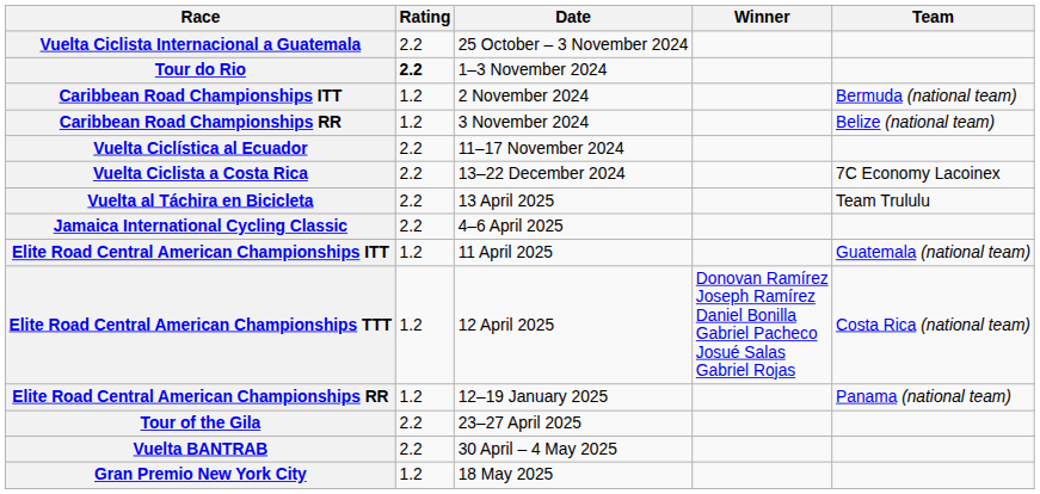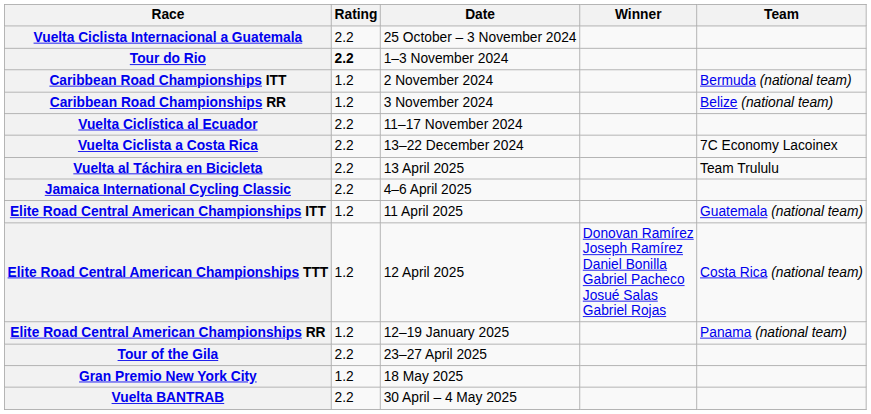 <table class="wikitable plainrowheaders">
 <tr>
 <th scope="col">Race</th>
 <th scope="col">Rating</th>
 <th scope="col">Date</th>
 <th scope="col">Winner</th>
 <th scope="col">Team</th>
 </tr>
 <tr>
 <th scope="row"> <a href='#'>Vuelta Ciclista Internacional a Guatemala</a></th>
 <td>2.2</td>
 <td>25 October – 3 November 2024</td>
 <td></td>
 <td></td>
 </tr>
 <tr>
 <th scope="row"> <a href='#'>Tour do Rio</a></th>
 <td><strong>2.2</strong></td>
 <td>1–3 November 2024</td>
 <td></td>
 <td></td>
 </tr>
 <tr>
 <th scope="row"> <a href='#'>Caribbean Road Championships</a> ITT</th>
 <td>1.2</td>
 <td>2 November 2024</td>
 <td></td>
 <td><a href='#'>Bermuda</a> <em>(national team)</em></td>
 </tr>
 <tr>
 <th scope="row"> <a href='#'>Caribbean Road Championships</a> RR</th>
 <td>1.2</td>
 <td>3 November 2024</td>
 <td></td>
 <td><a href='#'>Belize</a> <em>(national team)</em></td>
 </tr>
 <tr>
 <th scope="row"> <a href='#'>Vuelta Ciclística al Ecuador</a></th>
 <td>2.2</td>
 <td>11–17 November 2024</td>
 <td></td>
 <td></td>
 </tr>
 <tr>
 <th scope="row"> <a href='#'>Vuelta Ciclista a Costa Rica</a></th>
 <td>2.2</td>
 <td>13–22 December 2024</td>
 <td></td>
 <td>7C Economy Lacoinex</td>
 </tr>
 <tr>
 <th scope="row"> <a href='#'>Vuelta al Táchira en Bicicleta</a></th>
 <td>2.2</td>
 <td>13 April 2025</td>
 <td></td>
 <td>Team Trululu</td>
 </tr>
 <tr>
 <th scope="row"> <a href='#'>Jamaica International Cycling Classic</a></th>
 <td>2.2</td>
 <td>4–6 April 2025</td>
 <td></td>
 <td></td>
 </tr>
 <tr>
 <th scope="row"> <a href='#'>Elite Road Central American Championships</a> ITT</th>
 <td>1.2</td>
 <td>11 April 2025</td>
 <td></td>
 <td><a href='#'>Guatemala</a> <em>(national team)</em></td>
 </tr>
 <tr>
 <th scope="row"> <a href='#'>Elite Road Central American Championships</a> TTT</th>
 <td>1.2</td>
 <td>12 April 2025</td>
 <td><a href='#'>Donovan Ramírez</a><br><a href='#'>Joseph Ramírez</a><br><a href='#'>Daniel Bonilla</a><br><a href='#'>Gabriel Pacheco</a><br><a href='#'>Josué Salas</a><br><a href='#'>Gabriel Rojas</a></td>
 <td><a href='#'>Costa Rica</a> <em>(national team)</em></td>
 </tr>
 <tr>
 <th scope="row"> <a href='#'>Elite Road Central American Championships</a> RR</th>
 <td>1.2</td>
 <td>12–19 January 2025</td>
 <td></td>
 <td><a href='#'>Panama</a> <em>(national team)</em></td>
 </tr>
 <tr>
 <th scope="row"> <a href='#'>Tour of the Gila</a></th>
 <td>2.2</td>
 <td>23–27 April 2025</td>
 <td></td>
 <td></td>
 </tr>
 <tr>
+<th scope="row"> <a href='#'>Gran Premio New York City</a></th>
+<td>1.2</td>
+<td>18 May 2025</td>
+<td></td>
+<td></td>
+</tr>
+<tr>
 <th scope="row"> <a href='#'>Vuelta BANTRAB</a></th>
 <td>2.2</td>
 <td>30 April – 4 May 2025</td>
 <td></td>
 <td></td>
 </tr>
-<tr>
-<th scope="row"> <a href='#'>Gran Premio New York City</a></th>
-<td>1.2</td>
-<td>18 May 2025</td>
-<td></td>
-<td></td>
-</tr>
 </table>
